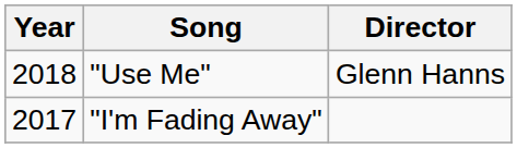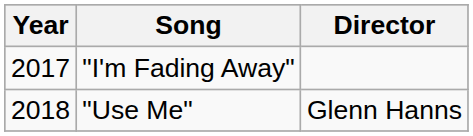 <table class="wikitable">
 <tr>
 <th><strong>Year</strong></th>
 <th>Song</th>
 <th>Director</th>
 </tr>
 <tr>
+<td>2017</td>
+<td>"I'm Fading Away"</td>
+<td></td>
+</tr>
+<tr>
 <td>2018</td>
 <td>"Use Me"</td>
 <td>Glenn Hanns</td>
 </tr>
-<tr>
-<td>2017</td>
-<td>"I'm Fading Away"</td>
-<td></td>
-</tr>
 </table>
